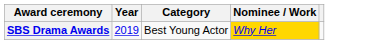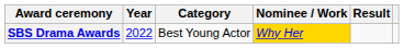 <table class="wikitable plainrowheaders sortable">
 <tr>
 <th scope="col">Award ceremony</th>
 <th scope="col">Year</th>
 <th scope="col">Category</th>
 <th scope="col">Nominee / Work</th>
+<th scope="col">Result</th>
 <th scope="col" class="unsortable"></th>
 </tr>
 <tr>
 <th scope="row"><a href='#'>SBS Drama Awards</a></th>
-<td style="text-align:center"><a href='#'>2019</a></td>
+<td style="text-align:center"><a href='#'>2022</a></td>
 <td>Best Young Actor</td>
 <td style="background: gold;"><em><a href='#'>Why Her</a></em></td>
+<td></td>
 <td style="text-align:center"></td>
 </tr>
 </table>
